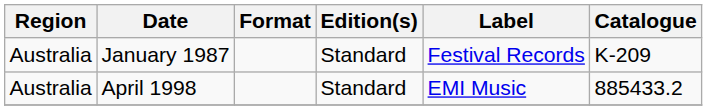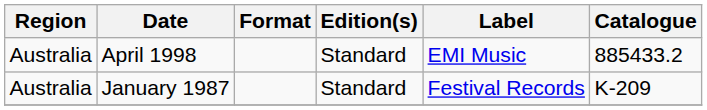 <table class="wikitable plainrowheaders">
 <tr>
 <th scope="col">Region</th>
 <th scope="col">Date</th>
 <th scope="col">Format</th>
 <th scope="col">Edition(s)</th>
 <th scope="col">Label</th>
 <th scope="col">Catalogue</th>
 </tr>
 <tr>
 <td>Australia</td>
+<td>April 1998</td>
+<td></td>
+<td>Standard</td>
+<td><a href='#'>EMI Music</a></td>
+<td>885433.2</td>
+</tr>
+<tr>
+<td>Australia</td>
 <td>January 1987</td>
 <td></td>
 <td>Standard</td>
 <td><a href='#'>Festival Records</a></td>
 <td>K-209</td>
 </tr>
 <tr>
-<td>Australia</td>
-<td>April 1998</td>
-<td></td>
-<td>Standard</td>
-<td><a href='#'>EMI Music</a></td>
-<td>885433.2</td>
-</tr>
-<tr>
 </tr>
 </table>
